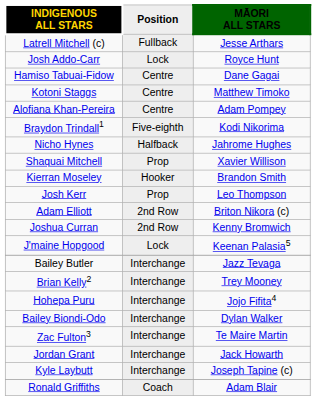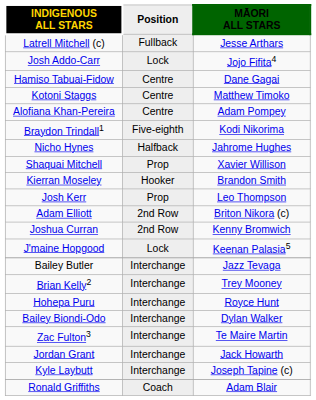 <table class="wikitable" style="margin: 1em auto 1em auto">
 <tr>
 <th align="centre" style="width:170px; border:3px solid white; background:black; color:gold">INDIGENOUS<br>ALL STARS</th>
 <th align="center" width="100" style="background: #eeeeee; color: black">Position</th>
 <th align="centre" style="width:170px; border:3px solid darkgreen; background:darkgreen; color:black">MĀORI<br>ALL STARS</th>
 </tr>
 <tr>
 <td align="center"><a href='#'>Latrell Mitchell</a> (c) </td>
 <td align="center" style="background: #eeeeee">Fullback</td>
 <td align="center"> <a href='#'>Jesse Arthars</a></td>
 </tr>
 <tr>
 <td align="center"><a href='#'>Josh Addo-Carr</a> </td>
 <td align="center" style="background: #eeeeee">Lock</td>
-<td align="center"> <a href='#'>Royce Hunt</a></td>
+<td align="center"> <a href='#'>Jojo Fifita</a><sup>4</sup></td>
 </tr>
 <tr>
 <td align="center"><a href='#'>Hamiso Tabuai-Fidow</a> </td>
 <td align="center" style="background: #eeeeee">Centre</td>
 <td align="center"> <a href='#'>Dane Gagai</a></td>
 </tr>
 <tr>
 <td align="center"><a href='#'>Kotoni Staggs</a> </td>
 <td align="center" style="background: #eeeeee">Centre</td>
 <td align="center"> <a href='#'>Matthew Timoko</a></td>
 </tr>
 <tr>
 <td align="center"><a href='#'>Alofiana Khan-Pereira</a> </td>
 <td align="center" style="background: #eeeeee">Centre</td>
 <td align="center"> <a href='#'>Adam Pompey</a></td>
 </tr>
 <tr>
 <td align="center"><a href='#'>Braydon Trindall</a><sup>1</sup></td>
 <td align="center" style="background: #eeeeee">Five-eighth</td>
 <td align="center"> <a href='#'>Kodi Nikorima</a></td>
 </tr>
 <tr>
 <td align="center"><a href='#'>Nicho Hynes</a> </td>
 <td align="center" style="background: #eeeeee">Halfback</td>
 <td align="center"> <a href='#'>Jahrome Hughes</a></td>
 </tr>
 <tr>
 <td align="center"><a href='#'>Shaquai Mitchell</a> </td>
 <td align="center" style="background: #eeeeee">Prop</td>
 <td align="center"> <a href='#'>Xavier Willison</a></td>
 </tr>
 <tr>
 <td align="center"><a href='#'>Kierran Moseley</a></td>
 <td align="center" style="background: #eeeeee">Hooker</td>
 <td align="center"> <a href='#'>Brandon Smith</a></td>
 </tr>
 <tr>
 <td align="center"><a href='#'>Josh Kerr</a> </td>
 <td align="center" style="background: #eeeeee">Prop</td>
 <td align="center"> <a href='#'>Leo Thompson</a></td>
 </tr>
 <tr>
 <td align="center"><a href='#'>Adam Elliott</a> </td>
 <td align="center" style="background: #eeeeee">2nd Row</td>
 <td align="center"> <a href='#'>Briton Nikora</a> (c)</td>
 </tr>
 <tr>
 <td align="center"><a href='#'>Joshua Curran</a> </td>
 <td align="center" style="background: #eeeeee">2nd Row</td>
 <td align="center"> <a href='#'>Kenny Bromwich</a></td>
 </tr>
 <tr>
 <td align="center"><a href='#'>J'maine Hopgood</a> </td>
 <td align="center" style="background: #eeeeee">Lock</td>
 <td align="center"> <a href='#'>Keenan Palasia</a><sup>5</sup></td>
 </tr>
 <tr>
 </tr>
 <tr>
 <td align="center">Bailey Butler</td>
 <td align="center" style="background: #eeeeee">Interchange</td>
 <td align="center"> <a href='#'>Jazz Tevaga</a></td>
 </tr>
 <tr>
 <td align="center"><a href='#'>Brian Kelly</a><sup>2</sup></td>
 <td align="center" style="background: #eeeeee">Interchange</td>
 <td align="center"> <a href='#'>Trey Mooney</a></td>
 </tr>
 <tr>
 <td align="center"><a href='#'>Hohepa Puru</a> </td>
 <td align="center" style="background: #eeeeee">Interchange</td>
-<td align="center"> <a href='#'>Jojo Fifita</a><sup>4</sup></td>
+<td align="center"> <a href='#'>Royce Hunt</a></td>
 </tr>
 <tr>
 <td align="center"><a href='#'>Bailey Biondi-Odo</a> </td>
 <td align="center" style="background: #eeeeee">Interchange</td>
 <td align="center"> <a href='#'>Dylan Walker</a></td>
 </tr>
 <tr>
 <td align="center"><a href='#'>Zac Fulton</a><sup>3</sup></td>
 <td align="center" style="background: #eeeeee">Interchange</td>
 <td align="center"> <a href='#'>Te Maire Martin</a></td>
 </tr>
 <tr>
 <td align="center"><a href='#'>Jordan Grant</a> </td>
 <td align="center" style="background: #eeeeee">Interchange</td>
 <td align="center"> <a href='#'>Jack Howarth</a></td>
 </tr>
 <tr>
 <td align="center"><a href='#'>Kyle Laybutt</a></td>
 <td align="center" style="background: #eeeeee">Interchange</td>
 <td align="center"> <a href='#'>Joseph Tapine</a> (c)</td>
 </tr>
 <tr>
 </tr>
 <tr>
 <td align="center"><a href='#'>Ronald Griffiths</a></td>
 <td align="center" style="background: #eeeeee">Coach</td>
 <td align="center"><a href='#'>Adam Blair</a></td>
 </tr>
 </table>
